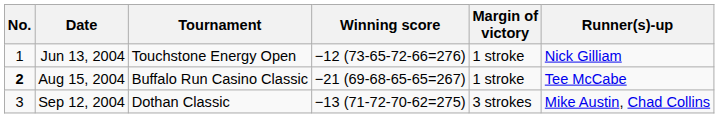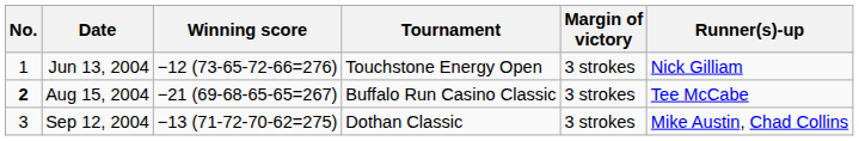 <table class="wikitable" style="font-size:95%;">
 <tr>
 <th>No.</th>
 <th>Date</th>
+<th>Winning score</th>
 <th>Tournament</th>
-<th>Winning score</th>
 <th>Margin of<br>victory</th>
 <th>Runner(s)-up</th>
 </tr>
 <tr>
 <td align=center>1</td>
 <td align=right>Jun 13, 2004</td>
+<td>−12 (73-65-72-66=276)</td>
 <td>Touchstone Energy Open</td>
-<td>−12 (73-65-72-66=276)</td>
-<td>1 stroke</td>
+<td>3 strokes</td>
 <td> <a href='#'>Nick Gilliam</a></td>
 </tr>
 <tr>
 <td align=center><strong>2</strong></td>
 <td align=right>Aug 15, 2004</td>
+<td>−21 (69-68-65-65=267)</td>
 <td>Buffalo Run Casino Classic</td>
-<td>−21 (69-68-65-65=267)</td>
-<td>1 stroke</td>
+<td>3 strokes</td>
 <td> <a href='#'>Tee McCabe</a></td>
 </tr>
 <tr>
 <td align=center>3</td>
 <td align=right>Sep 12, 2004</td>
+<td>−13 (71-72-70-62=275)</td>
 <td>Dothan Classic</td>
-<td>−13 (71-72-70-62=275)</td>
 <td>3 strokes</td>
 <td> <a href='#'>Mike Austin</a>,  <a href='#'>Chad Collins</a></td>
 </tr>
 </table>
